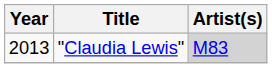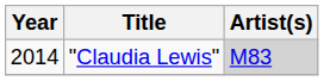 <table class="wikitable">
 <tr>
 <th>Year</th>
 <th>Title</th>
 <th>Artist(s)</th>
 </tr>
 <tr>
-<td>2013</td>
+<td>2014</td>
 <td>"<a href='#'>Claudia Lewis</a>"</td>
 <td style="background: lightgrey;"><a href='#'>M83</a></td>
 </tr>
 <tr>
 </tr>
 </table>
